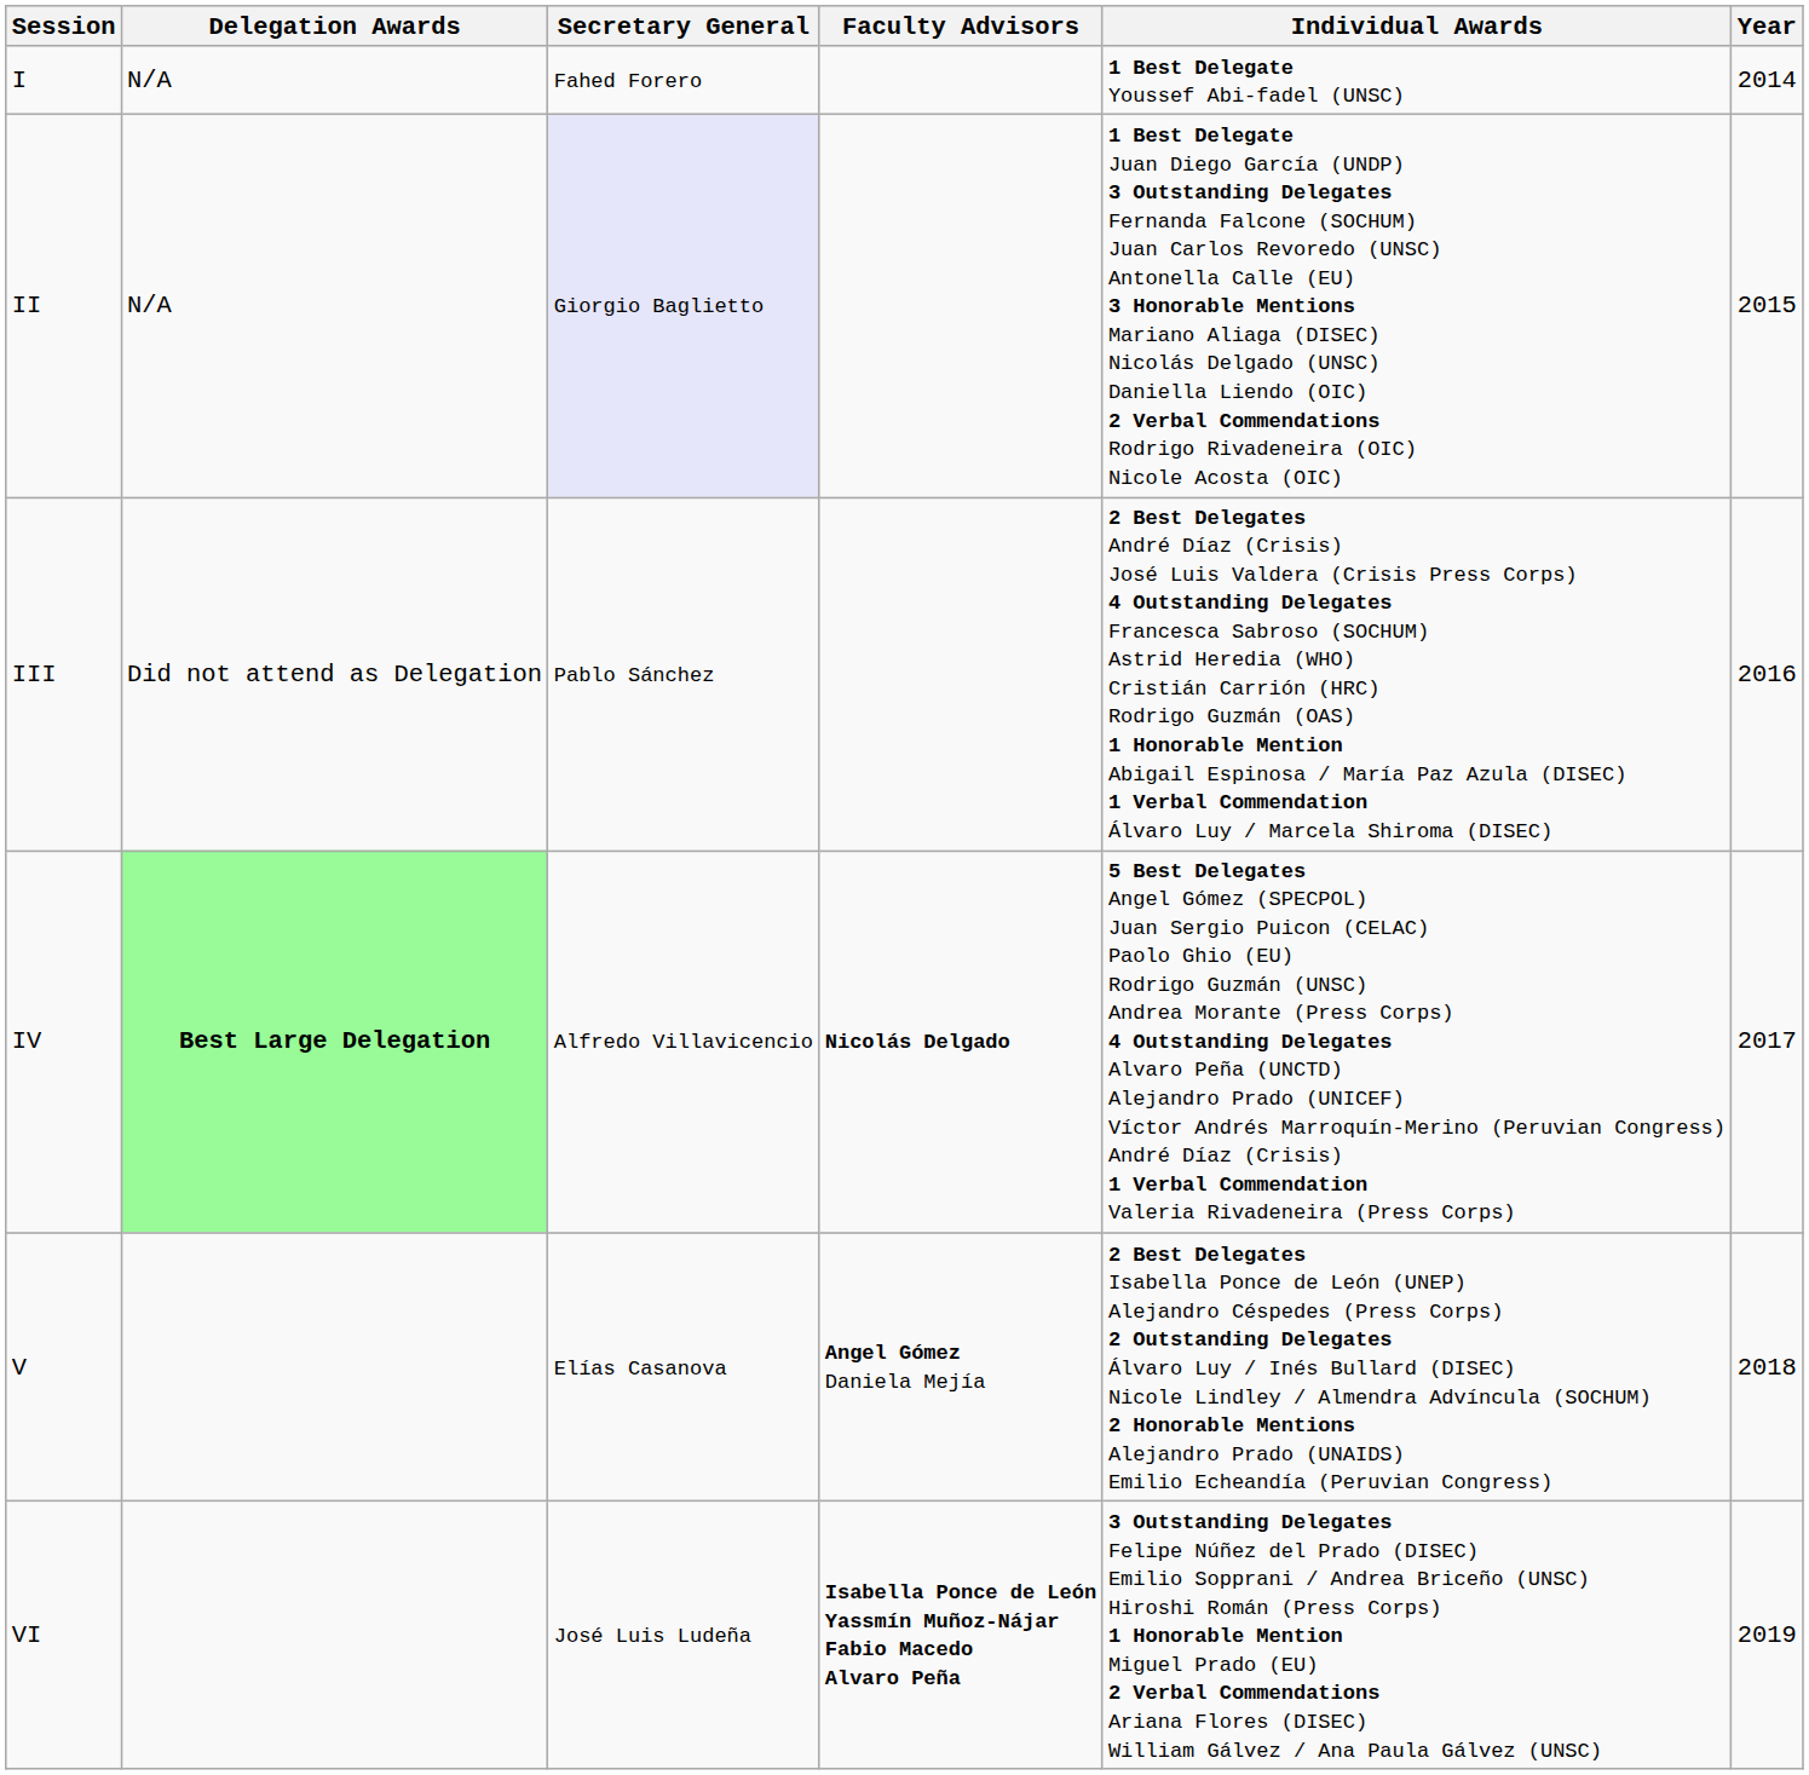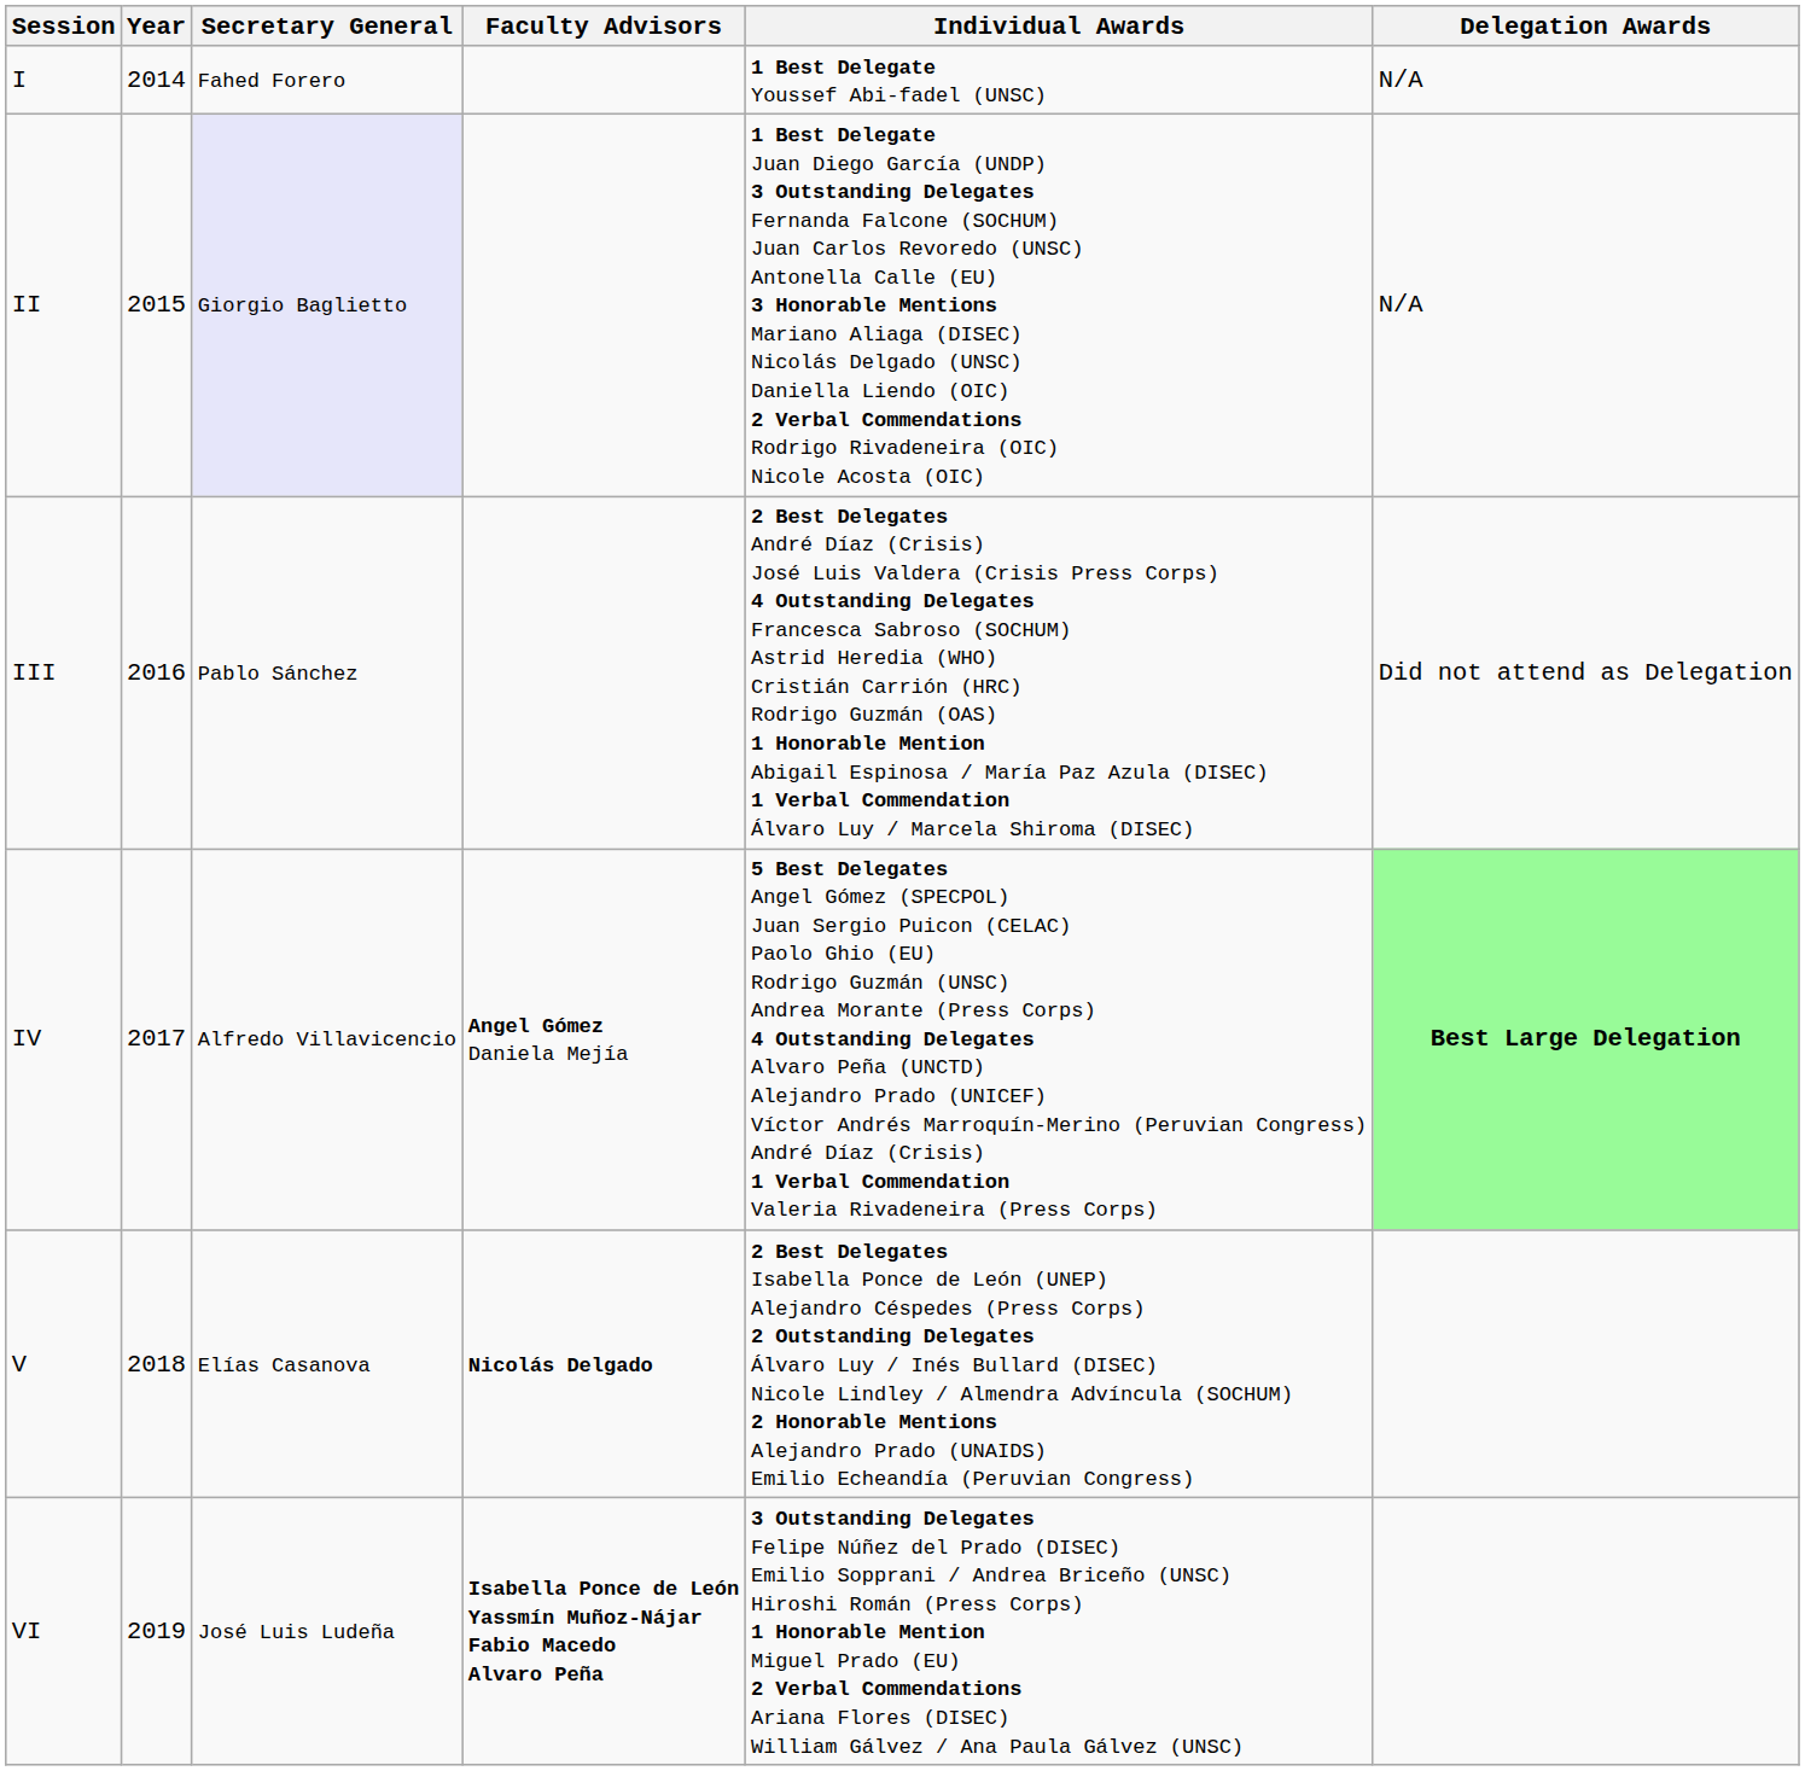 <table class="wikitable sortable">
 <tr>
 <th>Session</th>
-<th>Delegation Awards</th>
+<th>Year</th>
 <th>Secretary General</th>
 <th>Faculty Advisors</th>
 <th>Individual Awards</th>
-<th>Year</th>
+<th>Delegation Awards</th>
 </tr>
 <tr>
 <td>I</td>
-<td>N/A</td>
+<td>2014</td>
 <td><small>Fahed Forero</small></td>
 <td></td>
 <td><small><strong>1 Best Delegate</strong><br>Youssef Abi-fadel (UNSC)</small></td>
-<td>2014</td>
+<td>N/A</td>
 </tr>
 <tr>
 <td>II</td>
-<td>N/A</td>
+<td>2015</td>
 <td style="background: lavender;"><small>Giorgio Baglietto</small></td>
 <td></td>
 <td><small><strong>1 Best Delegate</strong><br>Juan Diego García (UNDP)<br><strong>3 Outstanding Delegates</strong><br>Fernanda Falcone (SOCHUM)<br>Juan Carlos Revoredo (UNSC)<br>Antonella Calle (EU)<br><strong>3 Honorable Mentions</strong><br>Mariano Aliaga (DISEC)<br>Nicolás Delgado (UNSC)<br>Daniella Liendo (OIC)<br><strong>2 Verbal Commendations</strong><br>Rodrigo Rivadeneira (OIC)<br>Nicole Acosta (OIC)</small></td>
-<td>2015</td>
+<td>N/A</td>
 </tr>
 <tr>
 <td>III</td>
-<td>Did not attend as Delegation</td>
+<td>2016</td>
 <td><small>Pablo Sánchez</small></td>
 <td></td>
 <td><small><strong>2 Best Delegates</strong><br>André Díaz (Crisis)<br>José Luis Valdera (Crisis Press Corps)<br><strong>4 Outstanding Delegates</strong><br>Francesca Sabroso (SOCHUM)<br>Astrid Heredia (WHO)<br>Cristián Carrión (HRC)<br>Rodrigo Guzmán (OAS)<br><strong>1 Honorable Mention</strong><br>Abigail Espinosa / María Paz Azula (DISEC)<br><strong>1 Verbal Commendation</strong><br>Álvaro Luy / Marcela Shiroma (DISEC)</small></td>
-<td>2016</td>
+<td>Did not attend as Delegation</td>
 </tr>
 <tr>
 <td>IV</td>
+<td>2017</td>
+<td><small>Alfredo Villavicencio</small></td>
+<td><small><strong>Angel Gómez</strong><br>Daniela Mejía</small></td>
+<td><small><strong>5 Best Delegates</strong><br>Angel Gómez (SPECPOL)<br>Juan Sergio Puicon (CELAC)<br>Paolo Ghio (EU)<br>Rodrigo Guzmán (UNSC)<br>Andrea Morante (Press Corps)<br><strong>4 Outstanding Delegates</strong><br>Alvaro Peña (UNCTD)<br>Alejandro Prado (UNICEF)<br>Víctor Andrés Marroquín-Merino (Peruvian Congress)<br>André Díaz (Crisis)<br><strong>1 Verbal Commendation</strong><br>Valeria Rivadeneira (Press Corps)</small></td>
 <td style="background:#98FB98;text-align:center;"><strong>Best Large Delegation</strong></td>
-<td><small>Alfredo Villavicencio</small></td>
-<td><small><strong>Nicolás Delgado</strong></small></td>
-<td><small><strong>5 Best Delegates</strong><br>Angel Gómez (SPECPOL)<br>Juan Sergio Puicon (CELAC)<br>Paolo Ghio (EU)<br>Rodrigo Guzmán (UNSC)<br>Andrea Morante (Press Corps)<br><strong>4 Outstanding Delegates</strong><br>Alvaro Peña (UNCTD)<br>Alejandro Prado (UNICEF)<br>Víctor Andrés Marroquín-Merino (Peruvian Congress)<br>André Díaz (Crisis)<br><strong>1 Verbal Commendation</strong><br>Valeria Rivadeneira (Press Corps)</small></td>
-<td>2017</td>
 </tr>
 <tr>
 <td>V</td>
+<td>2018</td>
+<td><small>Elías Casanova</small></td>
+<td><small><strong>Nicolás Delgado</strong></small></td>
+<td><small><strong>2 Best Delegates</strong><br>Isabella Ponce de León (UNEP)<br>Alejandro Céspedes (Press Corps)<br><strong>2 Outstanding Delegates</strong><br>Álvaro Luy / Inés Bullard (DISEC)<br>Nicole Lindley / Almendra Advíncula (SOCHUM)<br><strong>2 Honorable Mentions</strong><br>Alejandro Prado (UNAIDS)<br>Emilio Echeandía (Peruvian Congress)</small></td>
 <td></td>
-<td><small>Elías Casanova</small></td>
-<td><small><strong>Angel Gómez</strong><br>Daniela Mejía</small></td>
-<td><small><strong>2 Best Delegates</strong><br>Isabella Ponce de León (UNEP)<br>Alejandro Céspedes (Press Corps)<br><strong>2 Outstanding Delegates</strong><br>Álvaro Luy / Inés Bullard (DISEC)<br>Nicole Lindley / Almendra Advíncula (SOCHUM)<br><strong>2 Honorable Mentions</strong><br>Alejandro Prado (UNAIDS)<br>Emilio Echeandía (Peruvian Congress)</small></td>
-<td>2018</td>
 </tr>
 <tr>
 <td>VI</td>
-<td></td>
+<td>2019</td>
 <td><small>José Luis Ludeña</small></td>
 <td><small><strong>Isabella Ponce de León</strong><br><strong>Yassmín Muñoz-Nájar</strong><br><strong>Fabio Macedo</strong><br><strong>Alvaro Peña</strong></small></td>
 <td><small><strong>3 Outstanding Delegates</strong><br>Felipe Núñez del Prado (DISEC)<br>Emilio Sopprani / Andrea Briceño (UNSC)<br>Hiroshi Román (Press Corps)<br><strong>1 Honorable Mention</strong><br>Miguel Prado (EU)<br><strong>2 Verbal Commendations</strong><br>Ariana Flores (DISEC)<br>William Gálvez / Ana Paula Gálvez (UNSC)</small></td>
-<td>2019</td>
+<td></td>
 </tr>
 </table>
